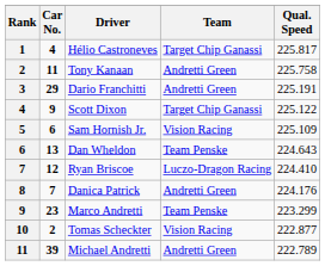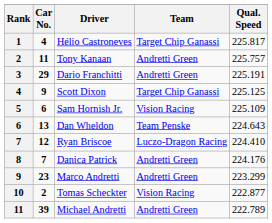 <table class="wikitable" style="font-size:95%;">
 <tr>
 </tr>
 <tr>
 <th>Rank</th>
 <th>Car<br>No.</th>
 <th>Driver</th>
 <th>Team</th>
 <th>Qual.<br>Speed</th>
 </tr>
 <tr>
 <th>1</th>
 <td style="text-align:center"><strong>4</strong></td>
 <td> <a href='#'>Hélio Castroneves</a></td>
 <td><a href='#'>Target Chip Ganassi</a></td>
 <td align=center>225.817</td>
 </tr>
 <tr>
 <th>2</th>
 <td style="text-align:center"><strong>11</strong></td>
 <td> <a href='#'>Tony Kanaan</a></td>
 <td><a href='#'>Andretti Green</a></td>
-<td align=center>225.758</td>
+<td align=center>225.757</td>
 </tr>
 <tr>
 <th>3</th>
 <td style="text-align:center"><strong>29</strong></td>
 <td> <a href='#'>Dario Franchitti</a></td>
 <td><a href='#'>Andretti Green</a></td>
 <td align=center>225.191</td>
 </tr>
 <tr>
 <th>4</th>
 <td style="text-align:center"><strong>9</strong></td>
 <td> <a href='#'>Scott Dixon</a></td>
 <td><a href='#'>Target Chip Ganassi</a></td>
-<td align=center>225.122</td>
+<td align=center>225.125</td>
 </tr>
 <tr>
 <th>5</th>
 <td style="text-align:center"><strong>6</strong></td>
 <td> <a href='#'>Sam Hornish Jr.</a></td>
 <td><a href='#'>Vision Racing</a></td>
 <td align=center>225.109</td>
 </tr>
 <tr>
 <th>6</th>
 <td style="text-align:center"><strong>13</strong></td>
 <td> <a href='#'>Dan Wheldon</a></td>
 <td><a href='#'>Team Penske</a></td>
 <td align=center>224.643</td>
 </tr>
 <tr>
 <th>7</th>
 <td style="text-align:center"><strong>12</strong></td>
 <td> <a href='#'>Ryan Briscoe</a></td>
 <td><a href='#'>Luczo-Dragon Racing</a></td>
 <td align=center>224.410</td>
 </tr>
 <tr>
 <th>8</th>
 <td style="text-align:center"><strong>7</strong></td>
 <td> <a href='#'>Danica Patrick</a></td>
 <td><a href='#'>Andretti Green</a></td>
 <td align=center>224.176</td>
 </tr>
 <tr>
 <th>9</th>
 <td style="text-align:center"><strong>23</strong></td>
 <td> <a href='#'>Marco Andretti</a></td>
-<td><a href='#'>Team Penske</a></td>
+<td><a href='#'>Andretti Green</a></td>
 <td align=center>223.299</td>
 </tr>
 <tr>
 <th>10</th>
 <td style="text-align:center"><strong>2</strong></td>
 <td> <a href='#'>Tomas Scheckter</a></td>
 <td><a href='#'>Vision Racing</a></td>
 <td align=center>222.877</td>
 </tr>
 <tr>
 <th>11</th>
 <td style="text-align:center"><strong>39</strong></td>
 <td> <a href='#'>Michael Andretti</a></td>
 <td><a href='#'>Andretti Green</a></td>
 <td align=center>222.789</td>
 </tr>
 </table>
